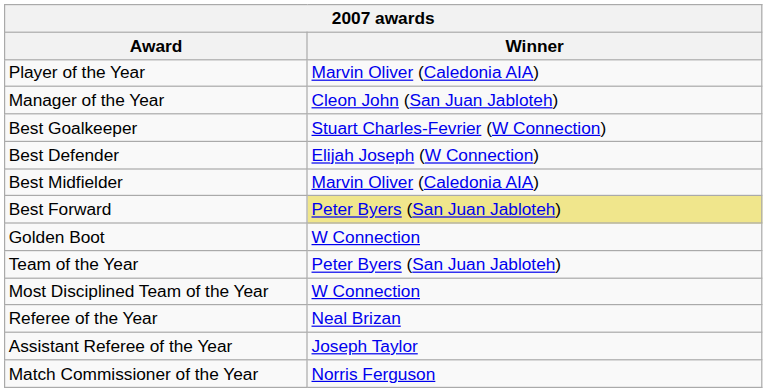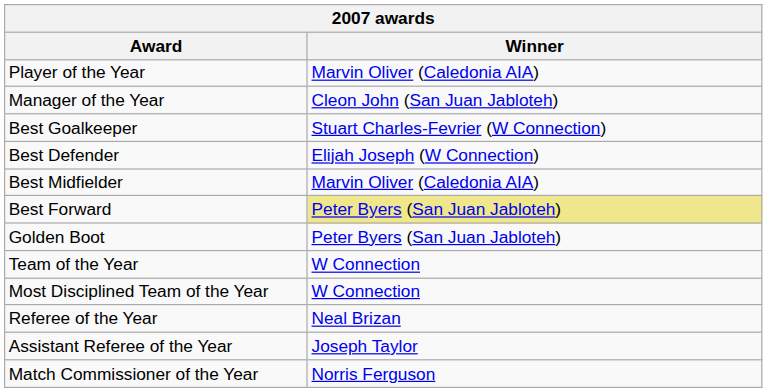 <table class="collapsible wikitable collapsed" width=50%; style="font-size:90%;">
 <tr>
 <th colspan="4">2007 awards</th>
 </tr>
 <tr>
 <th width=20%>Award</th>
 <th width=30%>Winner</th>
 </tr>
 <tr>
 <td>Player of the Year</td>
 <td> <a href='#'>Marvin Oliver</a> (<a href='#'>Caledonia AIA</a>)</td>
 </tr>
 <tr>
 <td>Manager of the Year</td>
 <td> <a href='#'>Cleon John</a> (<a href='#'>San Juan Jabloteh</a>)</td>
 </tr>
 <tr>
 <td>Best Goalkeeper</td>
 <td> <a href='#'>Stuart Charles-Fevrier</a> (<a href='#'>W Connection</a>)</td>
 </tr>
 <tr>
 <td>Best Defender</td>
 <td> <a href='#'>Elijah Joseph</a> (<a href='#'>W Connection</a>)</td>
 </tr>
 <tr>
 <td>Best Midfielder</td>
 <td> <a href='#'>Marvin Oliver</a> (<a href='#'>Caledonia AIA</a>)</td>
 </tr>
 <tr>
 <td>Best Forward</td>
 <td style="background: khaki;"> <a href='#'>Peter Byers</a> (<a href='#'>San Juan Jabloteh</a>)</td>
 </tr>
 <tr>
 <td>Golden Boot</td>
-<td><a href='#'>W Connection</a></td>
+<td> <a href='#'>Peter Byers</a> (<a href='#'>San Juan Jabloteh</a>)</td>
 </tr>
 <tr>
 <td>Team of the Year</td>
-<td> <a href='#'>Peter Byers</a> (<a href='#'>San Juan Jabloteh</a>)</td>
+<td><a href='#'>W Connection</a></td>
 </tr>
 <tr>
 <td>Most Disciplined Team of the Year</td>
 <td><a href='#'>W Connection</a></td>
 </tr>
 <tr>
 <td>Referee of the Year</td>
 <td><a href='#'>Neal Brizan</a></td>
 </tr>
 <tr>
 <td>Assistant Referee of the Year</td>
 <td><a href='#'>Joseph Taylor</a></td>
 </tr>
 <tr>
 <td>Match Commissioner of the Year</td>
 <td><a href='#'>Norris Ferguson</a></td>
 </tr>
 </table>
